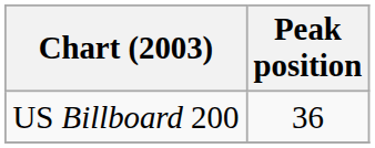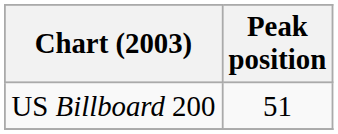 <table class="wikitable">
 <tr>
 <th>Chart (2003)</th>
 <th>Peak<br>position</th>
 </tr>
 <tr>
 <td>US <em>Billboard</em> 200</td>
-<td align="center">36</td>
+<td align="center">51</td>
 </tr>
 <tr>
 </tr>
 </table>
